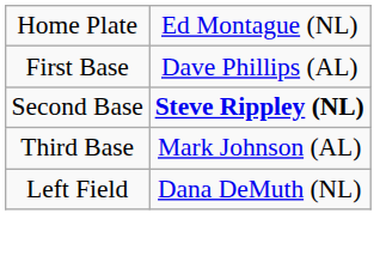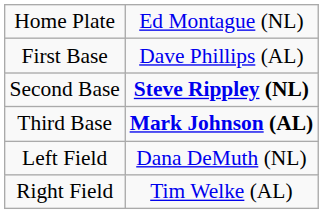 <table class="wikitable" style="font-size: 100%; text-align:center;">
 <tr>
 <td>Home Plate</td>
 <td><a href='#'>Ed Montague</a> (NL)</td>
 </tr>
 <tr>
 <td>First Base</td>
 <td><a href='#'>Dave Phillips</a> (AL)</td>
 </tr>
 <tr>
 <td>Second Base</td>
 <td><strong><a href='#'>Steve Rippley</a> (NL)</strong></td>
 </tr>
 <tr>
 <td>Third Base</td>
-<td><a href='#'>Mark Johnson</a> (AL)</td>
+<td><strong><a href='#'>Mark Johnson</a> (AL)</strong></td>
 </tr>
 <tr>
 <td>Left Field</td>
 <td><a href='#'>Dana DeMuth</a> (NL)</td>
 </tr>
+<tr>
+<td>Right Field</td>
+<td><a href='#'>Tim Welke</a> (AL)</td>
+</tr>
 </table>
